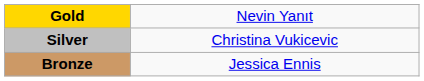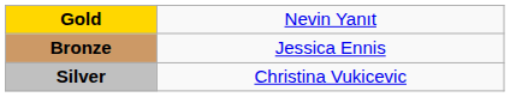 <table class="wikitable" style="text-align:center; " width="35%">
 <tr>
 <td bgcolor="gold"><strong>Gold</strong></td>
 <td><a href='#'>Nevin Yanıt</a><br>  <small><em></em></small></td>
 </tr>
 <tr>
+<td bgcolor="CC9966"><strong>Bronze</strong></td>
+<td><a href='#'>Jessica Ennis</a><br>  <small><em></em></small></td>
+</tr>
+<tr>
 <td bgcolor="silver"><strong>Silver</strong></td>
 <td><a href='#'>Christina Vukicevic</a><br>  <small><em></em></small></td>
 </tr>
-<tr>
-<td bgcolor="CC9966"><strong>Bronze</strong></td>
-<td><a href='#'>Jessica Ennis</a><br>  <small><em></em></small></td>
-</tr>
 </table>
